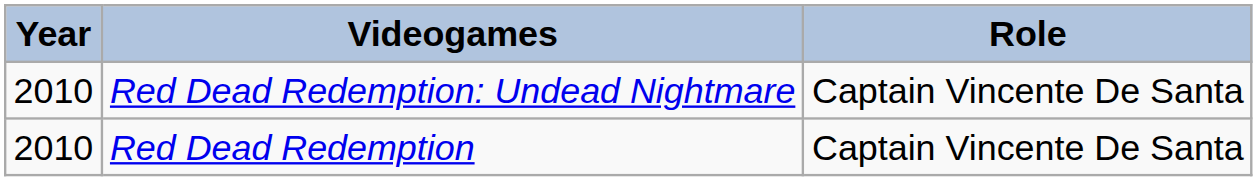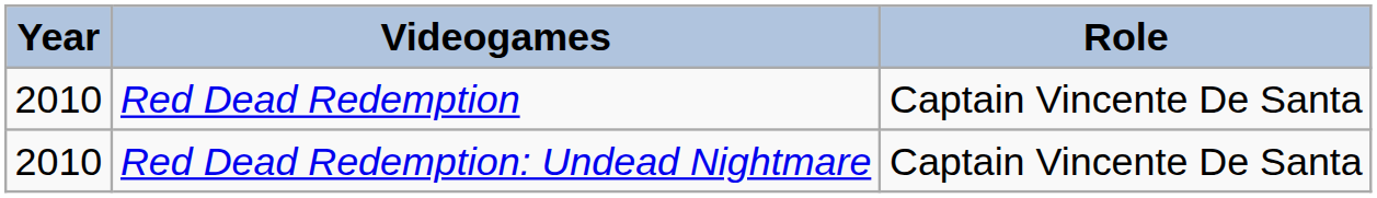 <table class="wikitable" style="font-size: 95%;">
 <tr>
 <th style="background:#b0c4de;">Year</th>
 <th style="background:#b0c4de;">Videogames</th>
 <th style="background:#b0c4de;">Role</th>
 </tr>
 <tr>
 <td>2010</td>
-<td><em><a href='#'>Red Dead Redemption: Undead Nightmare</a></em></td>
+<td><em><a href='#'>Red Dead Redemption</a></em></td>
 <td>Captain Vincente De Santa</td>
 </tr>
 <tr>
 <td>2010</td>
-<td><em><a href='#'>Red Dead Redemption</a></em></td>
+<td><em><a href='#'>Red Dead Redemption: Undead Nightmare</a></em></td>
 <td>Captain Vincente De Santa</td>
 </tr>
 </table>
